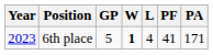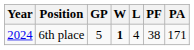 <table class="wikitable" style="text-align: center;">
 <tr>
 <th>Year</th>
 <th>Position</th>
 <th>GP</th>
 <th>W</th>
 <th>L</th>
 <th>PF</th>
 <th>PA</th>
 </tr>
 <tr>
-<td> <a href='#'>2023</a></td>
+<td> <a href='#'>2024</a></td>
 <td>6th place</td>
 <td>5</td>
 <td><strong>1</strong></td>
 <td>4</td>
-<td>41</td>
+<td>38</td>
 <td>171</td>
 </tr>
 </table>
